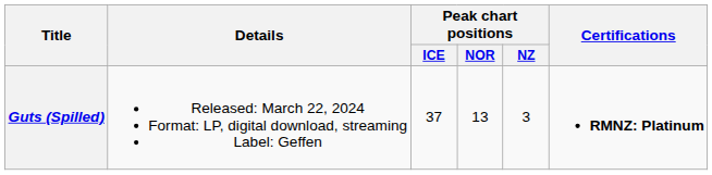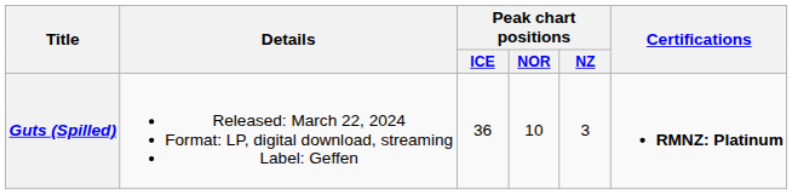 <table class="wikitable plainrowheaders" style="text-align:center;">
 <tr>
 <th scope="col" rowspan="2">Title</th>
 <th scope="col" rowspan="2">Details</th>
 <th scope="col" colspan="3">Peak chart positions</th>
 <th scope="col" rowspan="2"><a href='#'>Certifications</a></th>
 </tr>
 <tr>
 <th scope="col" style="width:3em;font-size:90%;"><a href='#'>ICE</a><br></th>
 <th scope="col" style="width:3em;font-size:90%;"><a href='#'>NOR</a><br></th>
 <th scope="col" style="width:3em;font-size:90%;"><a href='#'>NZ</a><br></th>
 </tr>
 <tr>
 <th scope="row"><em><a href='#'>Guts (Spilled)</a></em></th>
 <td><br><ul><li>Released: March 22, 2024</li><li>Format: LP, digital download, streaming</li><li>Label: Geffen</li></ul></td>
-<td>37</td>
-<td>13</td>
+<td>36</td>
+<td>10</td>
 <td>3</td>
 <td><strong><br><ul><li>RMNZ: Platinum</li></ul></strong></td>
 </tr>
 </table>
